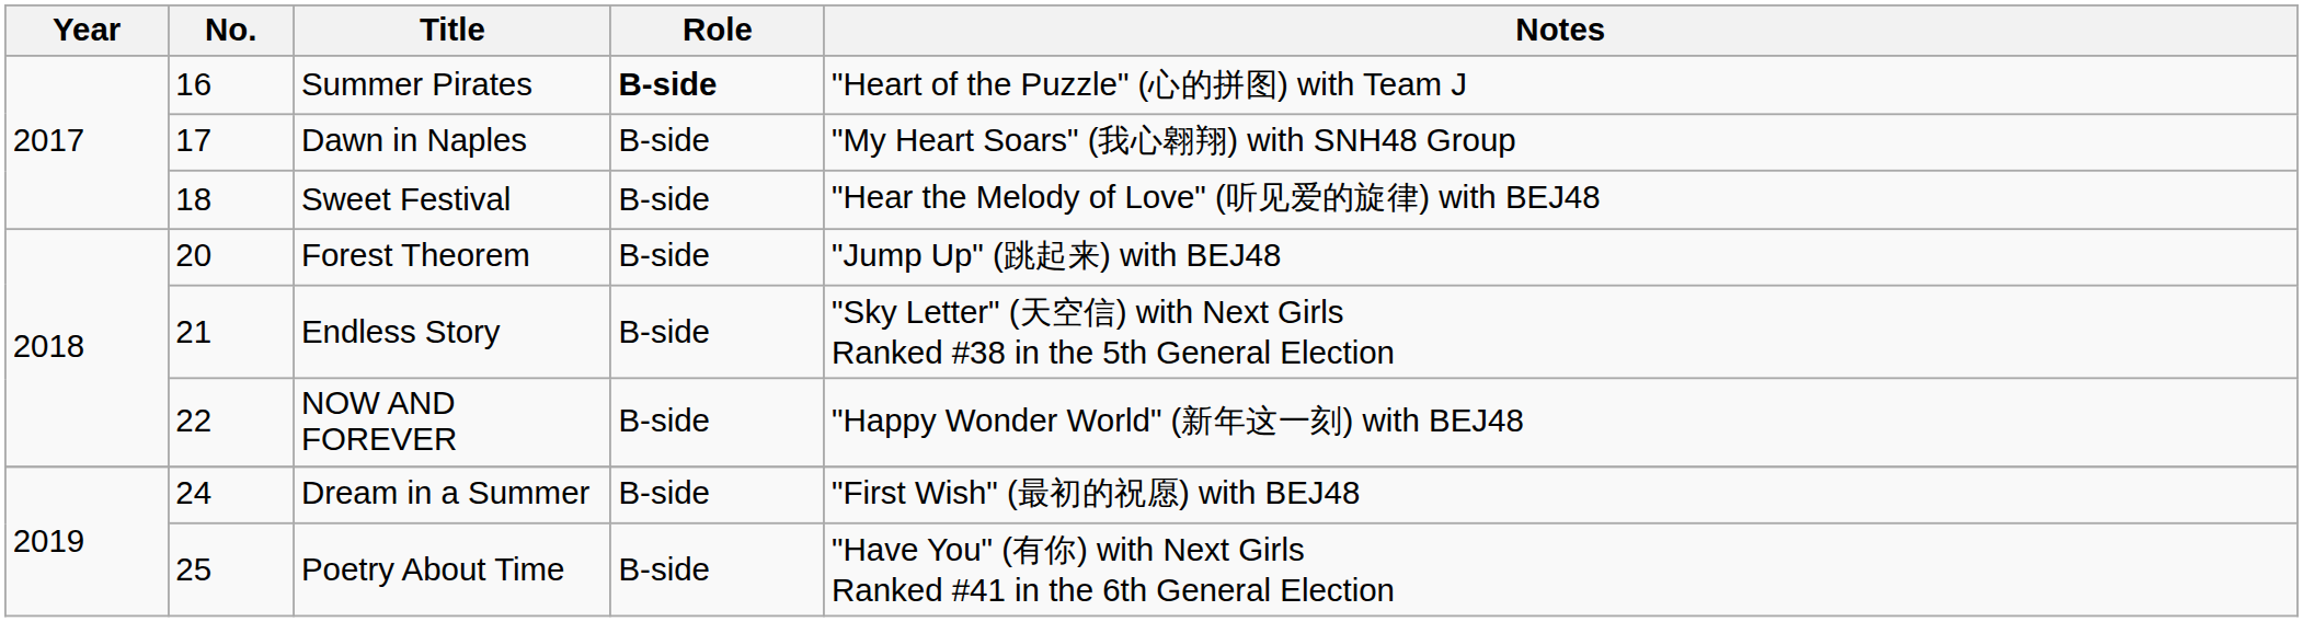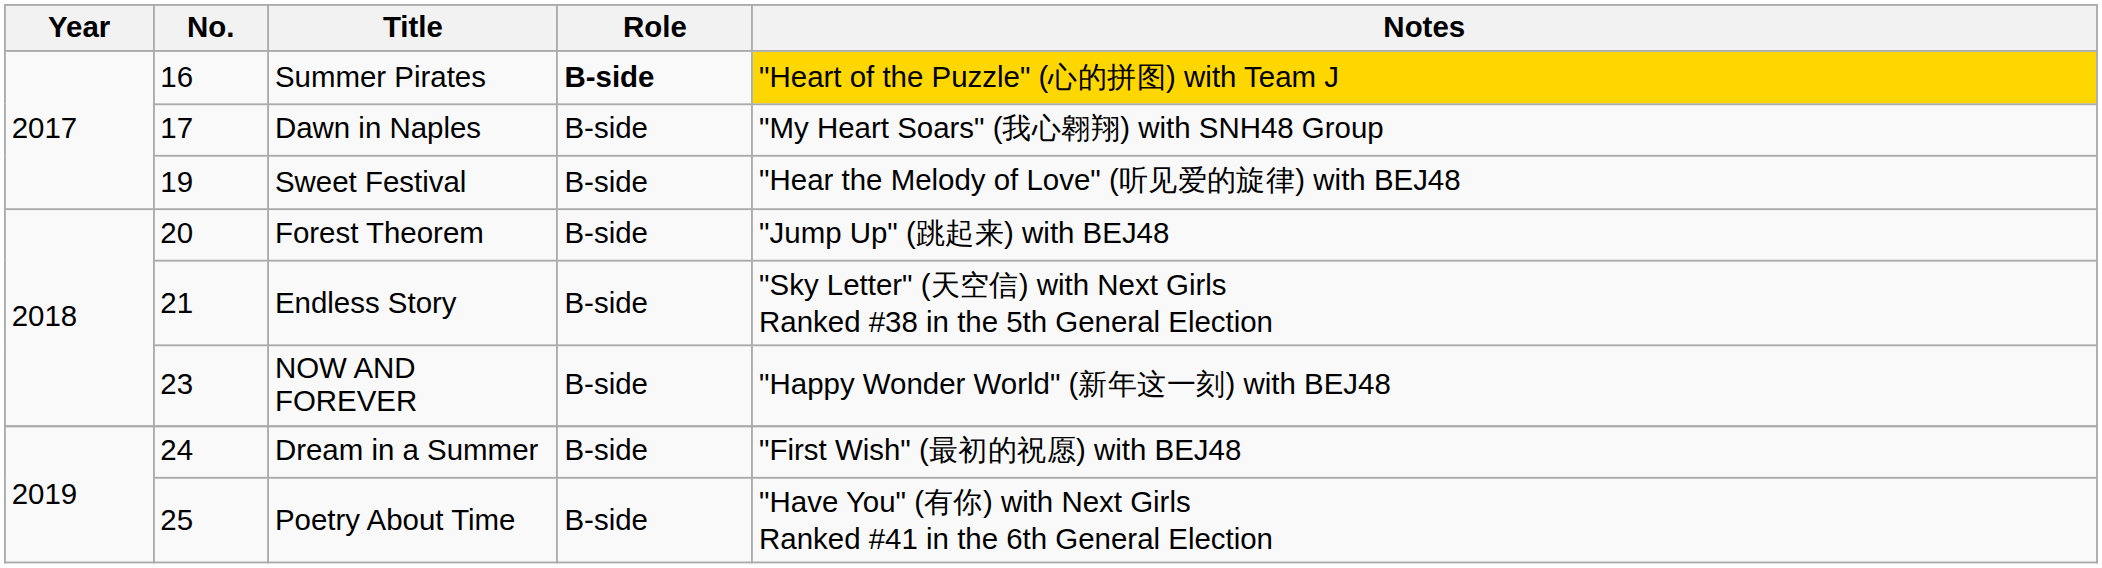 <table class="wikitable sortable" style="width:90%;">
 <tr>
 <th>Year</th>
 <th data-sort-type="number">No.</th>
 <th style="width:150px;">Title</th>
 <th>Role</th>
 <th class="unsortable">Notes</th>
 </tr>
 <tr>
 <td rowspan="3">2017</td>
 <td>16</td>
 <td>Summer Pirates</td>
 <td><strong>B-side</strong></td>
-<td>"Heart of the Puzzle" (心的拼图) with Team J</td>
+<td style="background: gold;">"Heart of the Puzzle" (心的拼图) with Team J</td>
 </tr>
 <tr>
 <td>17</td>
 <td>Dawn in Naples</td>
 <td>B-side</td>
 <td>"My Heart Soars" (我心翱翔) with SNH48 Group</td>
 </tr>
 <tr>
-<td>18</td>
+<td>19</td>
 <td>Sweet Festival</td>
 <td>B-side</td>
 <td>"Hear the Melody of Love" (听见爱的旋律) with BEJ48</td>
 </tr>
 <tr>
 <td rowspan="3">2018</td>
 <td>20</td>
 <td>Forest Theorem</td>
 <td>B-side</td>
 <td>"Jump Up" (跳起来) with BEJ48</td>
 </tr>
 <tr>
 <td>21</td>
 <td>Endless Story</td>
 <td>B-side</td>
 <td>"Sky Letter" (天空信) with Next Girls<br>Ranked #38 in the 5th General Election</td>
 </tr>
 <tr>
-<td>22</td>
+<td>23</td>
 <td>NOW AND FOREVER</td>
 <td>B-side</td>
 <td>"Happy Wonder World" (新年这一刻) with BEJ48</td>
 </tr>
 <tr>
 </tr>
 <tr>
 <td rowspan="2">2019</td>
 <td>24</td>
 <td>Dream in a Summer</td>
 <td>B-side</td>
 <td>"First Wish" (最初的祝愿) with BEJ48</td>
 </tr>
 <tr>
 <td>25</td>
 <td>Poetry About Time</td>
 <td>B-side</td>
 <td>"Have You" (有你) with Next Girls<br>Ranked #41 in the 6th General Election</td>
 </tr>
 </table>
